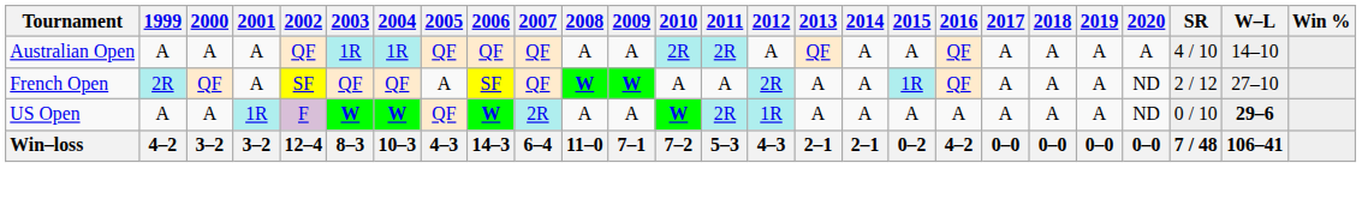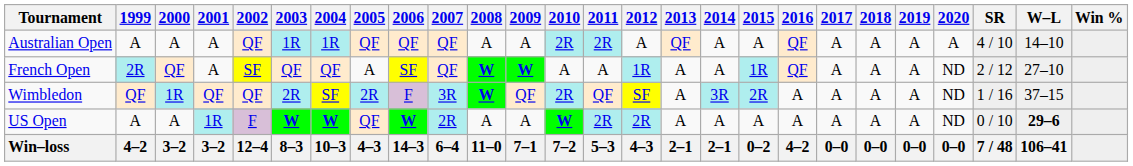 <table class=wikitable style=text-align:center;font-size:85%>
 <tr>
 <th>Tournament</th>
 <th><a href='#'>1999</a></th>
 <th><a href='#'>2000</a></th>
 <th><a href='#'>2001</a></th>
 <th><a href='#'>2002</a></th>
 <th><a href='#'>2003</a></th>
 <th><a href='#'>2004</a></th>
 <th><a href='#'>2005</a></th>
 <th><a href='#'>2006</a></th>
 <th><a href='#'>2007</a></th>
 <th><a href='#'>2008</a></th>
 <th><a href='#'>2009</a></th>
 <th><a href='#'>2010</a></th>
 <th><a href='#'>2011</a></th>
 <th><a href='#'>2012</a></th>
 <th><a href='#'>2013</a></th>
 <th><a href='#'>2014</a></th>
 <th><a href='#'>2015</a></th>
 <th><a href='#'>2016</a></th>
 <th><a href='#'>2017</a></th>
 <th><a href='#'>2018</a></th>
 <th><a href='#'>2019</a></th>
 <th><a href='#'>2020</a></th>
 <th>SR</th>
 <th>W–L</th>
 <th>Win %</th>
 </tr>
 <tr>
 <td align=left><a href='#'>Australian Open</a></td>
 <td>A</td>
 <td>A</td>
 <td>A</td>
 <td bgcolor=ffebcd><a href='#'>QF</a></td>
 <td bgcolor=afeeee><a href='#'>1R</a></td>
 <td bgcolor=afeeee><a href='#'>1R</a></td>
 <td bgcolor=ffebcd><a href='#'>QF</a></td>
 <td bgcolor=ffebcd><a href='#'>QF</a></td>
 <td bgcolor=ffebcd><a href='#'>QF</a></td>
 <td>A</td>
 <td>A</td>
 <td bgcolor=afeeee><a href='#'>2R</a></td>
 <td bgcolor=afeeee><a href='#'>2R</a></td>
 <td>A</td>
 <td bgcolor=ffebcd><a href='#'>QF</a></td>
 <td>A</td>
 <td>A</td>
 <td bgcolor=ffebcd><a href='#'>QF</a></td>
 <td>A</td>
 <td>A</td>
 <td>A</td>
 <td>A</td>
 <td style="background:#efefef;">4 / 10</td>
 <td style="background:#efefef;">14–10</td>
 <td style="background:#efefef;"></td>
 </tr>
 <tr>
 <td align=left><a href='#'>French Open</a></td>
 <td bgcolor=afeeee><a href='#'>2R</a></td>
 <td bgcolor=ffebcd><a href='#'>QF</a></td>
 <td>A</td>
 <td bgcolor=yellow><a href='#'>SF</a></td>
 <td bgcolor=ffebcd><a href='#'>QF</a></td>
 <td bgcolor=ffebcd><a href='#'>QF</a></td>
 <td>A</td>
 <td bgcolor=yellow><a href='#'>SF</a></td>
 <td bgcolor=ffebcd><a href='#'>QF</a></td>
 <td bgcolor=lime><strong><a href='#'>W</a></strong></td>
 <td bgcolor=lime><strong><a href='#'>W</a></strong></td>
 <td>A</td>
 <td>A</td>
-<td bgcolor=afeeee><a href='#'>2R</a></td>
+<td bgcolor=afeeee><a href='#'>1R</a></td>
 <td>A</td>
 <td>A</td>
 <td bgcolor=afeeee><a href='#'>1R</a></td>
 <td bgcolor=ffebcd><a href='#'>QF</a></td>
 <td>A</td>
 <td>A</td>
 <td>A</td>
 <td>ND</td>
 <td style="background:#efefef;">2 / 12</td>
 <td style="background:#efefef;">27–10</td>
+<td style="background:#efefef;"></td>
+</tr>
+<tr>
+<td align=left><a href='#'>Wimbledon</a></td>
+<td bgcolor=ffebcd><a href='#'>QF</a></td>
+<td bgcolor=afeeee><a href='#'>1R</a></td>
+<td bgcolor=ffebcd><a href='#'>QF</a></td>
+<td bgcolor=ffebcd><a href='#'>QF</a></td>
+<td bgcolor=afeeee><a href='#'>2R</a></td>
+<td bgcolor=yellow><a href='#'>SF</a></td>
+<td bgcolor=afeeee><a href='#'>2R</a></td>
+<td bgcolor=thistle><a href='#'>F</a></td>
+<td bgcolor=afeeee><a href='#'>3R</a></td>
+<td bgcolor=lime><strong><a href='#'>W</a></strong></td>
+<td bgcolor=ffebcd><a href='#'>QF</a></td>
+<td bgcolor=afeeee><a href='#'>2R</a></td>
+<td bgcolor=ffebcd><a href='#'>QF</a></td>
+<td bgcolor=yellow><a href='#'>SF</a></td>
+<td>A</td>
+<td bgcolor=afeeee><a href='#'>3R</a></td>
+<td bgcolor=afeeee><a href='#'>2R</a></td>
+<td>A</td>
+<td>A</td>
+<td>A</td>
+<td>A</td>
+<td>ND</td>
+<td style="background:#efefef;">1 / 16</td>
+<td style="background:#efefef;">37–15</td>
 <td style="background:#efefef;"></td>
 </tr>
 <tr>
 <td align=left><a href='#'>US Open</a></td>
 <td>A</td>
 <td>A</td>
 <td bgcolor=afeeee><a href='#'>1R</a></td>
 <td bgcolor=thistle><a href='#'>F</a></td>
 <td bgcolor=lime><strong><a href='#'>W</a></strong></td>
 <td bgcolor=lime><strong><a href='#'>W</a></strong></td>
 <td bgcolor=ffebcd><a href='#'>QF</a></td>
 <td bgcolor=lime><strong><a href='#'>W</a></strong></td>
 <td bgcolor=afeeee><a href='#'>2R</a></td>
 <td>A</td>
 <td>A</td>
 <td bgcolor=lime><strong><a href='#'>W</a></strong></td>
 <td bgcolor=afeeee><a href='#'>2R</a></td>
-<td bgcolor=afeeee><a href='#'>1R</a></td>
+<td bgcolor=afeeee><a href='#'>2R</a></td>
 <td>A</td>
 <td>A</td>
 <td>A</td>
 <td>A</td>
 <td>A</td>
 <td>A</td>
 <td>A</td>
 <td>ND</td>
 <td style="background:#efefef;">0 / 10</td>
 <td style="background:#efefef;"><strong>29–6</strong></td>
 <td style="background:#efefef;"></td>
 </tr>
 <tr>
 <th style=text-align:left>Win–loss</th>
 <th>4–2</th>
 <th>3–2</th>
 <th>3–2</th>
 <th>12–4</th>
 <th>8–3</th>
 <th>10–3</th>
 <th>4–3</th>
 <th>14–3</th>
 <th>6–4</th>
 <th>11–0</th>
 <th>7–1</th>
 <th>7–2</th>
 <th>5–3</th>
 <th>4–3</th>
 <th>2–1</th>
 <th>2–1</th>
 <th>0–2</th>
 <th>4–2</th>
 <th>0–0</th>
 <th>0–0</th>
 <th>0–0</th>
 <th>0–0</th>
 <th>7 / 48</th>
 <th>106–41</th>
 <th style="background:#efefef;"></th>
 </tr>
 </table>
